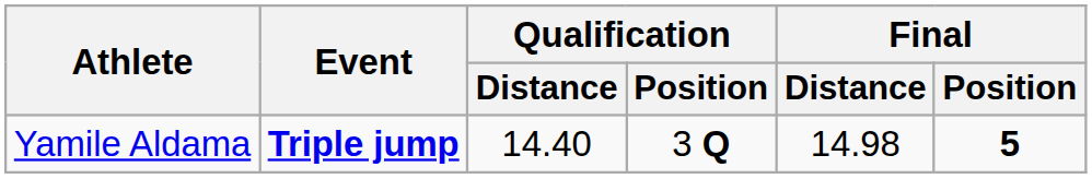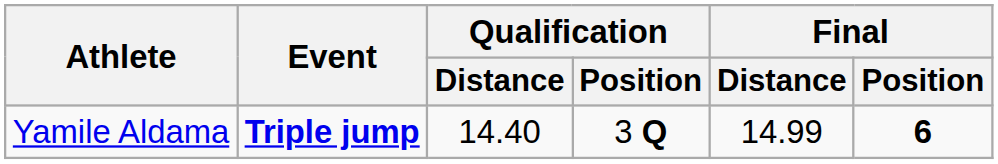 <table class=wikitable style="font-size:90%">
 <tr>
 <th rowspan="2">Athlete</th>
 <th rowspan="2">Event</th>
 <th colspan="2">Qualification</th>
 <th colspan="2">Final</th>
 </tr>
 <tr style="font-size:95%">
 <th>Distance</th>
 <th>Position</th>
 <th>Distance</th>
 <th>Position</th>
 </tr>
 <tr align=center>
 <td align=left><a href='#'>Yamile Aldama</a></td>
 <td align=left><strong><a href='#'>Triple jump</a></strong></td>
 <td>14.40</td>
 <td>3 <strong>Q</strong></td>
-<td>14.98</td>
-<td><strong>5</strong></td>
+<td>14.99</td>
+<td><strong>6</strong></td>
 </tr>
 </table>
